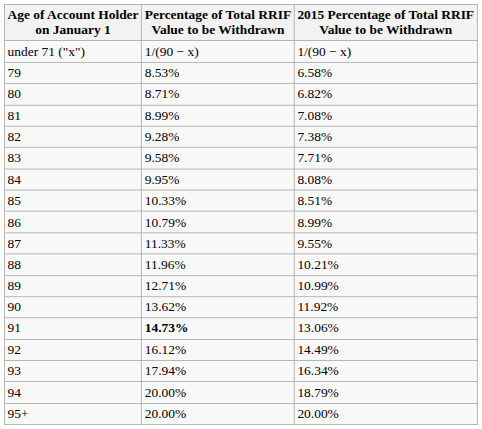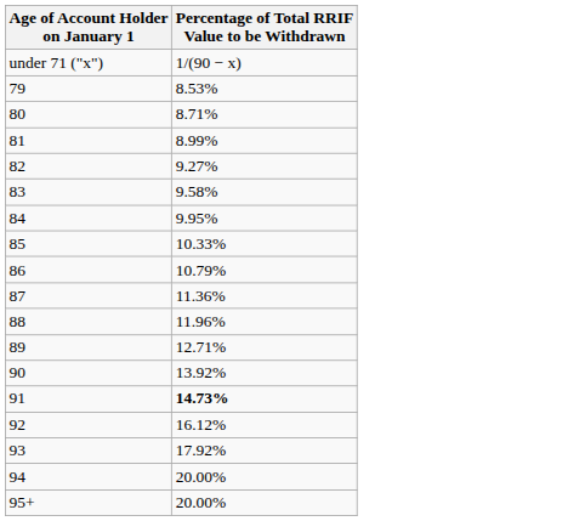 <table class="wikitable">
 <tr>
 <th>Age of Account Holder<br>on January 1</th>
 <th>Percentage of Total RRIF<br>Value to be Withdrawn</th>
-<th>2015 Percentage of Total RRIF<br>Value to be Withdrawn</th>
 </tr>
 <tr>
 <td>under 71 ("x")</td>
-<td>1/(90 − x)</td>
 <td>1/(90 − x)</td>
 </tr>
 <tr>
 <td>79</td>
 <td>8.53%</td>
-<td>6.58%</td>
 </tr>
 <tr>
 <td>80</td>
 <td>8.71%</td>
-<td>6.82%</td>
 </tr>
 <tr>
 <td>81</td>
 <td>8.99%</td>
-<td>7.08%</td>
 </tr>
 <tr>
 <td>82</td>
-<td>9.28%</td>
-<td>7.38%</td>
+<td>9.27%</td>
 </tr>
 <tr>
 <td>83</td>
 <td>9.58%</td>
-<td>7.71%</td>
 </tr>
 <tr>
 <td>84</td>
 <td>9.95%</td>
-<td>8.08%</td>
 </tr>
 <tr>
 <td>85</td>
 <td>10.33%</td>
-<td>8.51%</td>
 </tr>
 <tr>
 <td>86</td>
 <td>10.79%</td>
-<td>8.99%</td>
 </tr>
 <tr>
 <td>87</td>
-<td>11.33%</td>
-<td>9.55%</td>
+<td>11.36%</td>
 </tr>
 <tr>
 <td>88</td>
 <td>11.96%</td>
-<td>10.21%</td>
 </tr>
 <tr>
 <td>89</td>
 <td>12.71%</td>
-<td>10.99%</td>
 </tr>
 <tr>
 <td>90</td>
-<td>13.62%</td>
-<td>11.92%</td>
+<td>13.92%</td>
 </tr>
 <tr>
 <td>91</td>
 <td><strong>14.73%</strong></td>
-<td>13.06%</td>
 </tr>
 <tr>
 <td>92</td>
 <td>16.12%</td>
-<td>14.49%</td>
 </tr>
 <tr>
 <td>93</td>
-<td>17.94%</td>
-<td>16.34%</td>
+<td>17.92%</td>
 </tr>
 <tr>
 <td>94</td>
 <td>20.00%</td>
-<td>18.79%</td>
 </tr>
 <tr>
 <td>95+</td>
 <td>20.00%</td>
-<td>20.00%</td>
 </tr>
 </table>
